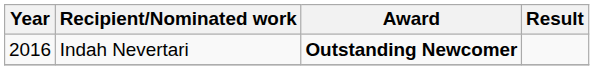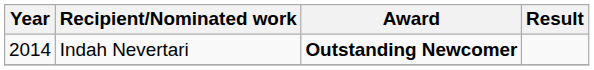 <table class="wikitable plainrowheaders">
 <tr>
 <th width="1em">Year</th>
 <th>Recipient/Nominated work</th>
 <th>Award</th>
 <th>Result</th>
 </tr>
 <tr>
-<td rowspan="1">2016</td>
+<td rowspan="1">2014</td>
 <td>Indah Nevertari</td>
 <td><strong>Outstanding Newcomer</strong></td>
 <td></td>
 </tr>
 <tr>
 </tr>
 </table>
